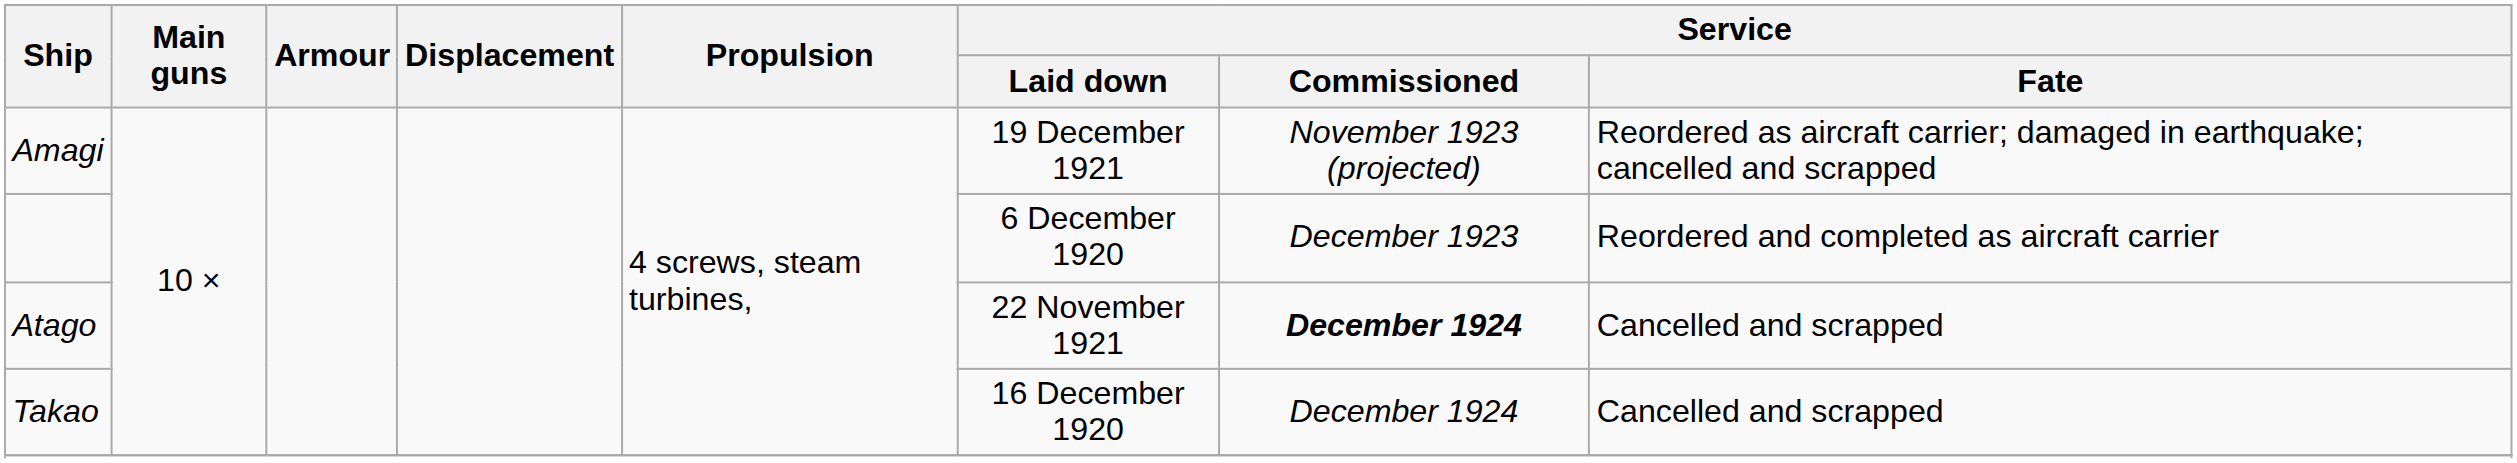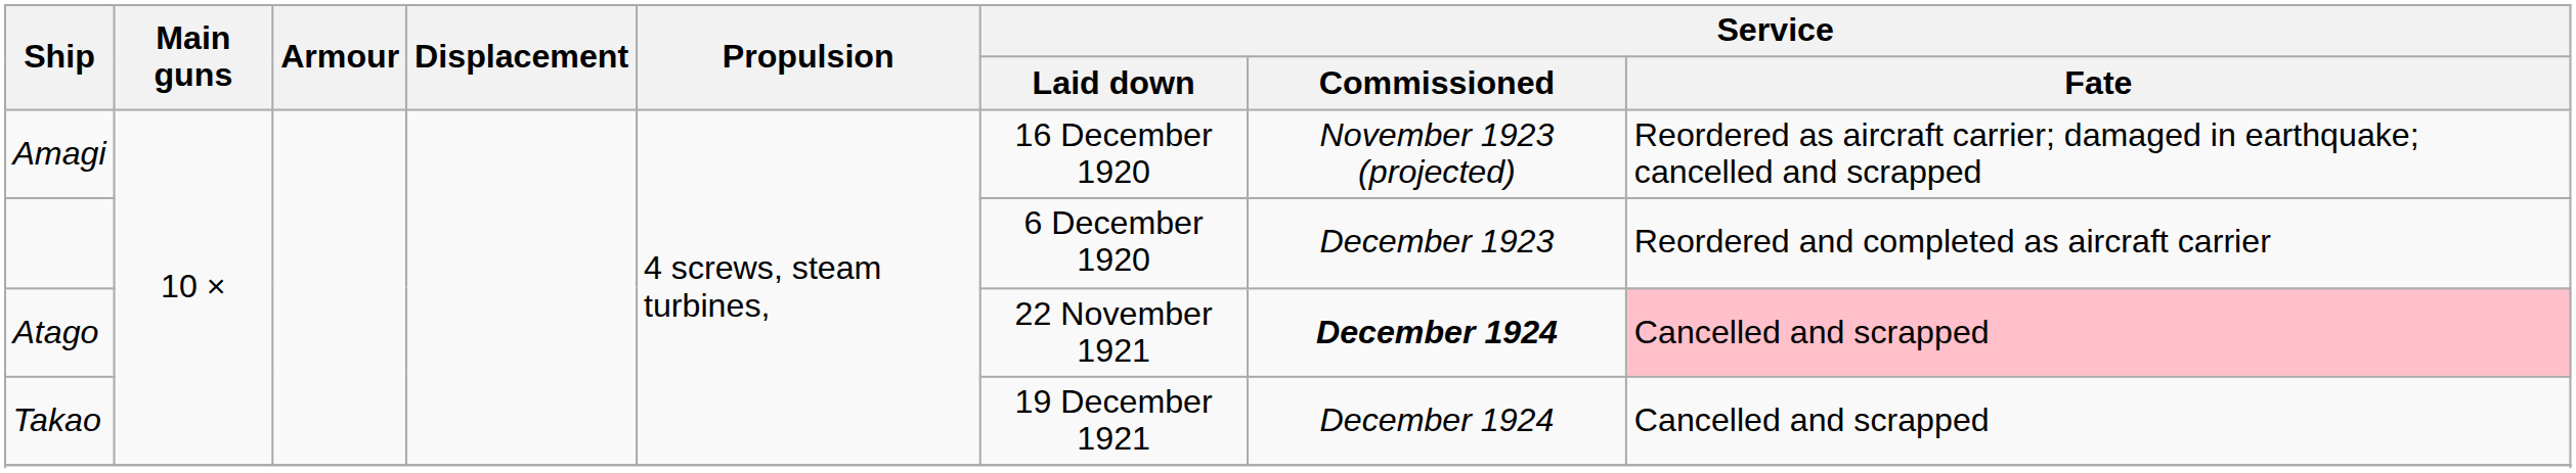 <table class="wikitable plainrowheaders">
 <tr>
 <th scope="col" align= center rowspan=2>Ship</th>
 <th scope="col" align= center rowspan=2>Main guns</th>
 <th scope="col" align= center rowspan=2>Armour</th>
 <th scope="col" align= center rowspan=2>Displacement</th>
 <th scope="col" align= center rowspan=2>Propulsion</th>
 <th scope="col" align= center colspan=3>Service</th>
 </tr>
 <tr valign="top">
 <th scope="col" align= center>Laid down</th>
 <th scope="col" align= center>Commissioned</th>
 <th scope="col" align= center>Fate</th>
 </tr>
 <tr valign="center">
 <td scope="row" align= left><em>Amagi</em></td>
 <td align= center rowspan=4>10 × </td>
 <td align= center rowspan=4></td>
 <td align= center rowspan=4></td>
 <td align= left rowspan=4>4 screws, steam turbines, </td>
-<td align= center>19 December 1921</td>
+<td align= center>16 December 1920</td>
 <td align= center><em>November 1923 (projected)</em></td>
 <td align= left>Reordered as aircraft carrier; damaged in earthquake; cancelled and scrapped</td>
 </tr>
 <tr valign="center">
 <td scope="row" align= left></td>
 <td align= center>6 December 1920</td>
 <td align= center><em>December 1923</em></td>
 <td align= left>Reordered and completed as aircraft carrier</td>
 </tr>
 <tr valign="center">
 <td scope="row" align= left><em>Atago</em></td>
 <td align= center>22 November 1921</td>
 <td align= center><strong><em>December 1924</em></strong></td>
-<td align= left>Cancelled and scrapped</td>
+<td align= left style="background: pink;">Cancelled and scrapped</td>
 </tr>
 <tr valign="center">
 <td scope="row" align= left><em>Takao</em></td>
-<td align= center>16 December 1920</td>
+<td align= center>19 December 1921</td>
 <td align= center><em>December 1924</em></td>
 <td align= left>Cancelled and scrapped</td>
 </tr>
 <tr valign="center">
 </tr>
 <tr>
 </tr>
 </table>
